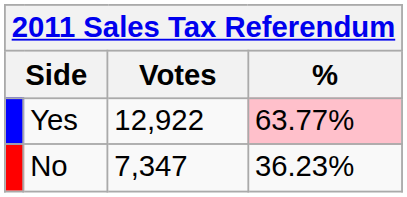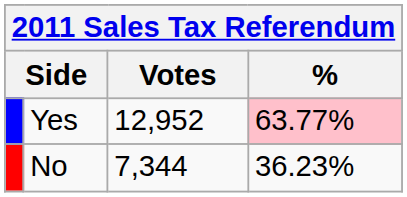 <table class="wikitable">
 <tr>
 <th colspan="4"><a href='#'>2011 Sales Tax Referendum</a></th>
 </tr>
 <tr>
 <th colspan="2">Side</th>
 <th>Votes</th>
 <th>%</th>
 </tr>
 <tr>
 <td bgcolor="blue"></td>
 <td>Yes</td>
-<td>12,922</td>
+<td>12,952</td>
 <td style="background: pink;">63.77%</td>
 </tr>
 <tr>
 <td bgcolor="red"></td>
 <td>No</td>
-<td>7,347</td>
+<td>7,344</td>
 <td>36.23%</td>
 </tr>
 </table>
